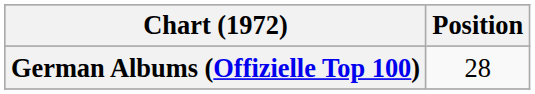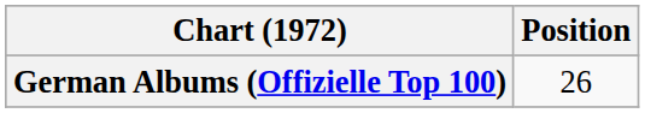 <table class="wikitable plainrowheaders" style="text-align:center">
 <tr>
 <th scope="col">Chart (1972)</th>
 <th scope="col">Position</th>
 </tr>
 <tr>
 <th scope="row">German Albums (<a href='#'>Offizielle Top 100</a>)</th>
-<td>28</td>
+<td>26</td>
 </tr>
 </table>
